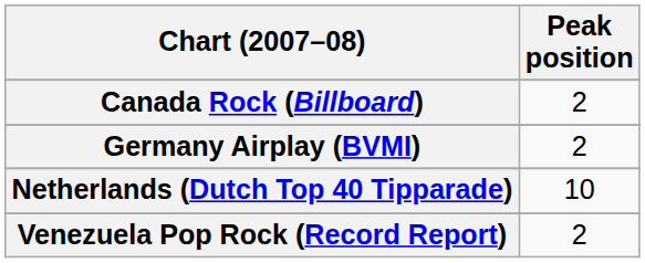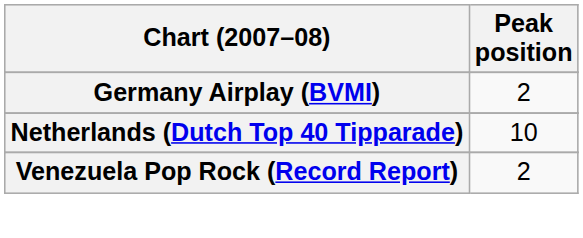 <table class="wikitable sortable plainrowheaders" style="text-align:center">
 <tr>
 <th scope="col">Chart (2007–08)</th>
 <th scope="col">Peak<br>position</th>
 </tr>
 <tr>
 </tr>
 <tr>
 </tr>
 <tr>
 </tr>
 <tr>
 </tr>
 <tr>
 </tr>
 <tr>
 </tr>
 <tr>
-</tr>
-<tr>
-<th scope="row">Canada <a href='#'>Rock</a> (<em><a href='#'>Billboard</a></em>)</th>
-<td>2</td>
 </tr>
 <tr>
 </tr>
 <tr>
 </tr>
 <tr>
 </tr>
 <tr>
 <th scope="row">Germany Airplay (<a href='#'>BVMI</a>)</th>
 <td>2</td>
 </tr>
 <tr>
 </tr>
 <tr>
 <th scope="row">Netherlands (<a href='#'>Dutch Top 40 Tipparade</a>)</th>
 <td>10</td>
 </tr>
 <tr>
 </tr>
 <tr>
 </tr>
 <tr>
 </tr>
 <tr>
 </tr>
 <tr>
 </tr>
 <tr>
 </tr>
 <tr>
 </tr>
 <tr>
 </tr>
 <tr>
 </tr>
 <tr>
 </tr>
 <tr>
 </tr>
 <tr>
 </tr>
 <tr>
 <th scope="row">Venezuela Pop Rock (<a href='#'>Record Report</a>)</th>
 <td>2</td>
 </tr>
 </table>
